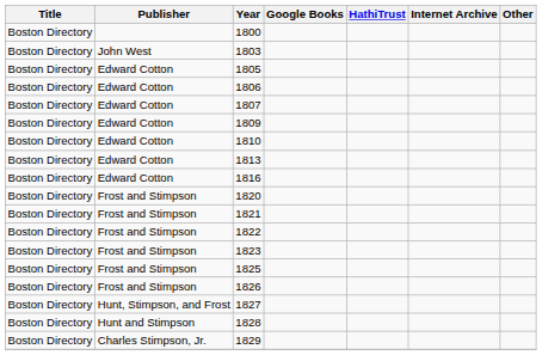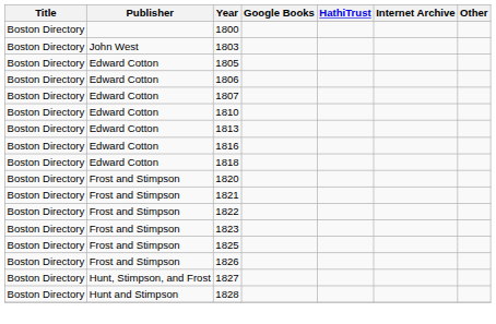 <table class="wikitable" style="font-size: 95%;">
 <tr>
 <th>Title</th>
 <th>Publisher</th>
 <th>Year</th>
 <th>Google Books</th>
 <th><a href='#'>HathiTrust</a></th>
 <th>Internet Archive</th>
 <th>Other</th>
 </tr>
 <tr>
 <td>Boston Directory</td>
 <td></td>
 <td>1800</td>
 <td></td>
 <td></td>
 <td></td>
 <td></td>
 </tr>
 <tr>
 <td>Boston Directory</td>
 <td>John West</td>
 <td>1803</td>
 <td></td>
 <td></td>
 <td></td>
 <td></td>
 </tr>
 <tr>
 <td>Boston Directory</td>
 <td>Edward Cotton</td>
 <td>1805</td>
 <td></td>
 <td></td>
 <td></td>
 <td></td>
 </tr>
 <tr>
 <td>Boston Directory</td>
 <td>Edward Cotton</td>
 <td>1806</td>
 <td></td>
 <td></td>
 <td></td>
 <td></td>
 </tr>
 <tr>
 <td>Boston Directory</td>
 <td>Edward Cotton</td>
 <td>1807</td>
 <td></td>
 <td></td>
 <td></td>
 <td></td>
 </tr>
 <tr>
 <td>Boston Directory</td>
 <td>Edward Cotton</td>
-<td>1809</td>
-<td></td>
-<td></td>
-<td></td>
-<td></td>
-</tr>
-<tr>
-<td>Boston Directory</td>
-<td>Edward Cotton</td>
 <td>1810</td>
 <td></td>
 <td></td>
 <td></td>
 <td></td>
 </tr>
 <tr>
 <td>Boston Directory</td>
 <td>Edward Cotton</td>
 <td>1813</td>
 <td></td>
 <td></td>
 <td></td>
 <td></td>
 </tr>
 <tr>
 <td>Boston Directory</td>
 <td>Edward Cotton</td>
 <td>1816</td>
+<td></td>
+<td></td>
+<td></td>
+<td></td>
+</tr>
+<tr>
+<td>Boston Directory</td>
+<td>Edward Cotton</td>
+<td>1818</td>
 <td></td>
 <td></td>
 <td></td>
 <td></td>
 </tr>
 <tr>
 <td>Boston Directory</td>
 <td>Frost and Stimpson</td>
 <td>1820</td>
 <td></td>
 <td></td>
 <td></td>
 <td></td>
 </tr>
 <tr>
 <td>Boston Directory</td>
 <td>Frost and Stimpson</td>
 <td>1821</td>
 <td></td>
 <td></td>
 <td></td>
 <td></td>
 </tr>
 <tr>
 <td>Boston Directory</td>
 <td>Frost and Stimpson</td>
 <td>1822</td>
 <td></td>
 <td></td>
 <td></td>
 <td></td>
 </tr>
 <tr>
 <td>Boston Directory</td>
 <td>Frost and Stimpson</td>
 <td>1823</td>
 <td></td>
 <td></td>
 <td></td>
 <td></td>
 </tr>
 <tr>
 <td>Boston Directory</td>
 <td>Frost and Stimpson</td>
 <td>1825</td>
 <td></td>
 <td></td>
 <td></td>
 <td></td>
 </tr>
 <tr>
 <td>Boston Directory</td>
 <td>Frost and Stimpson</td>
 <td>1826</td>
 <td></td>
 <td></td>
 <td></td>
 <td></td>
 </tr>
 <tr>
 <td>Boston Directory</td>
 <td>Hunt, Stimpson, and Frost</td>
 <td>1827</td>
 <td></td>
 <td></td>
 <td></td>
 <td></td>
 </tr>
 <tr>
 <td>Boston Directory</td>
 <td>Hunt and Stimpson</td>
 <td>1828</td>
 <td></td>
 <td></td>
 <td></td>
 <td></td>
 </tr>
 <tr>
-<td>Boston Directory</td>
-<td>Charles Stimpson, Jr.</td>
-<td>1829</td>
-<td></td>
-<td></td>
-<td></td>
-<td></td>
-</tr>
-<tr>
 </tr>
 </table>
